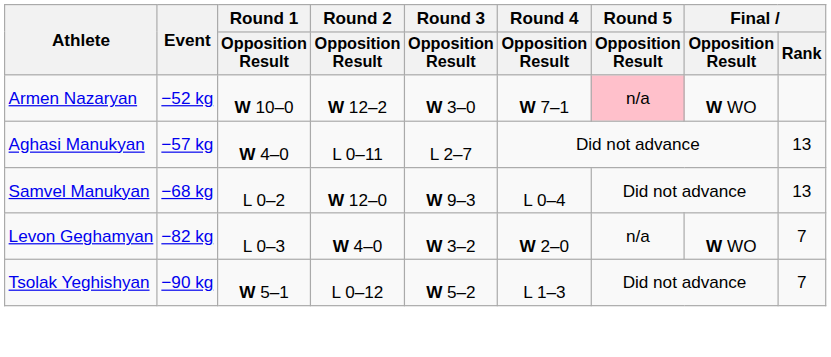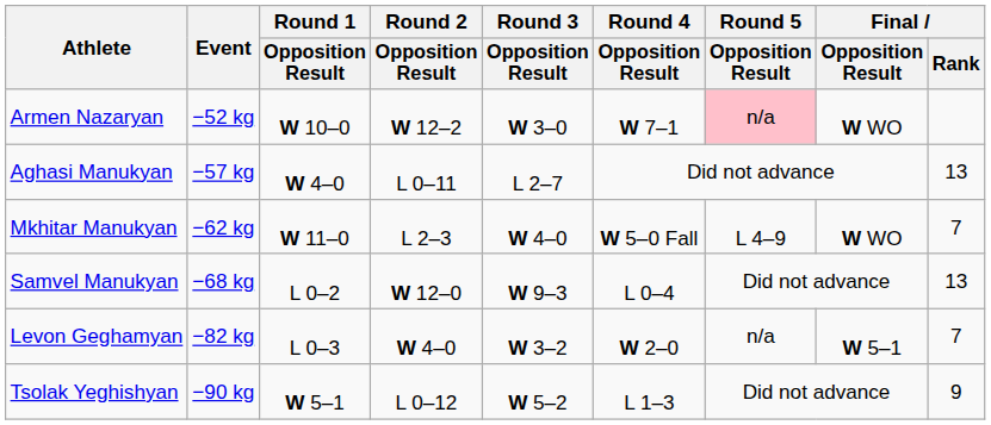 <table class="wikitable" style="font-size:90%">
 <tr>
 <th rowspan="2">Athlete</th>
 <th rowspan="2">Event</th>
 <th>Round 1</th>
 <th>Round 2</th>
 <th>Round 3</th>
 <th>Round 4</th>
 <th>Round 5</th>
 <th colspan=2>Final / </th>
 </tr>
 <tr style="font-size: 95%">
 <th>Opposition<br>Result</th>
 <th>Opposition<br>Result</th>
 <th>Opposition<br>Result</th>
 <th>Opposition<br>Result</th>
 <th>Opposition<br>Result</th>
 <th>Opposition<br>Result</th>
 <th>Rank</th>
 </tr>
 <tr align=center>
 <td align=left><a href='#'>Armen Nazaryan</a></td>
 <td align=left><a href='#'>−52 kg</a></td>
 <td><br> <strong>W</strong> 10–0</td>
 <td><br> <strong>W</strong> 12–2</td>
 <td><br> <strong>W</strong> 3–0</td>
 <td><br> <strong>W</strong> 7–1</td>
 <td style="background: pink;">n/a</td>
 <td><br> <strong>W</strong> WO</td>
 <td></td>
 </tr>
 <tr align=center>
 <td align=left><a href='#'>Aghasi Manukyan</a></td>
 <td align=left><a href='#'>−57 kg</a></td>
 <td><br> <strong>W</strong> 4–0</td>
 <td><br> L 0–11</td>
 <td><br>  L 2–7</td>
 <td colspan=3>Did not advance</td>
 <td>13</td>
 </tr>
 <tr align=center>
+<td align=left><a href='#'>Mkhitar Manukyan</a></td>
+<td align=left><a href='#'>−62 kg</a></td>
+<td><br> <strong>W</strong> 11–0</td>
+<td><br> L 2–3</td>
+<td><br> <strong>W</strong> 4–0</td>
+<td><br> <strong>W</strong> 5–0 Fall</td>
+<td><br>  L  4–9</td>
+<td><br> <strong>W</strong> WO</td>
+<td>7</td>
+</tr>
+<tr align=center>
 <td align=left><a href='#'>Samvel Manukyan</a></td>
 <td align=left><a href='#'>−68 kg</a></td>
 <td><br>  L 0–2</td>
 <td><br> <strong>W</strong> 12–0</td>
 <td><br> <strong>W</strong> 9–3</td>
 <td><br> L 0–4</td>
 <td colspan=2>Did not advance</td>
 <td>13</td>
 </tr>
 <tr align=center>
 <td align=left><a href='#'>Levon Geghamyan</a></td>
 <td align=left><a href='#'>−82 kg</a></td>
 <td><br>  L 0–3</td>
 <td><br> <strong>W</strong> 4–0</td>
 <td><br> <strong>W</strong> 3–2</td>
 <td><br> <strong>W</strong> 2–0</td>
 <td>n/a</td>
-<td><br> <strong>W</strong> WO</td>
+<td><br> <strong>W</strong> 5–1</td>
 <td>7</td>
 </tr>
 <tr align=center>
 <td align=left><a href='#'>Tsolak Yeghishyan</a></td>
 <td align=left><a href='#'>−90 kg</a></td>
 <td><br> <strong>W</strong> 5–1</td>
 <td><br> L 0–12</td>
 <td><br> <strong>W</strong> 5–2</td>
 <td><br> L 1–3</td>
 <td colspan=2>Did not advance</td>
-<td>7</td>
+<td>9</td>
 </tr>
 </table>
